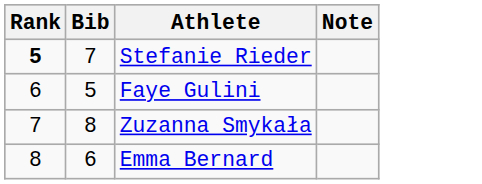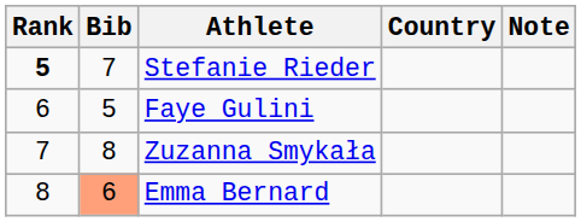 <table class="wikitable" style="text-align:center">
 <tr>
 <th>Rank</th>
 <th>Bib</th>
 <th>Athlete</th>
+<th>Country</th>
 <th>Note</th>
 </tr>
 <tr>
 <td><strong>5</strong></td>
 <td>7</td>
 <td align=left><a href='#'>Stefanie Rieder</a></td>
+<td align=left></td>
 <td></td>
 </tr>
 <tr>
 <td>6</td>
 <td>5</td>
 <td align=left><a href='#'>Faye Gulini</a></td>
+<td align=left></td>
 <td></td>
 </tr>
 <tr>
 <td>7</td>
 <td>8</td>
 <td align=left><a href='#'>Zuzanna Smykała</a></td>
+<td align=left></td>
 <td></td>
 </tr>
 <tr>
 <td>8</td>
-<td>6</td>
+<td style="background: lightsalmon;">6</td>
 <td align=left><a href='#'>Emma Bernard</a></td>
+<td align=left></td>
 <td></td>
 </tr>
 </table>
